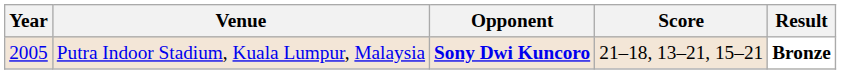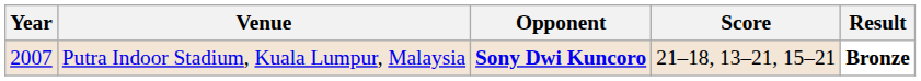 <table class="sortable wikitable" style="font-size: 90%;">
 <tr>
 <th>Year</th>
 <th>Venue</th>
 <th>Opponent</th>
 <th>Score</th>
 <th>Result</th>
 </tr>
 <tr style="background:#F3E6D7">
-<td style="text-align:center;"><a href='#'>2005</a></td>
+<td style="text-align:center;"><a href='#'>2007</a></td>
 <td style="text-align:left;"><a href='#'>Putra Indoor Stadium</a>, <a href='#'>Kuala Lumpur</a>, <a href='#'>Malaysia</a></td>
 <td style="text-align:left;"><strong> <a href='#'>Sony Dwi Kuncoro</a></strong></td>
 <td style="text-align:left;">21–18, 13–21, 15–21</td>
 <td style="text-align:left; background:white"> <strong>Bronze</strong></td>
 </tr>
 </table>
